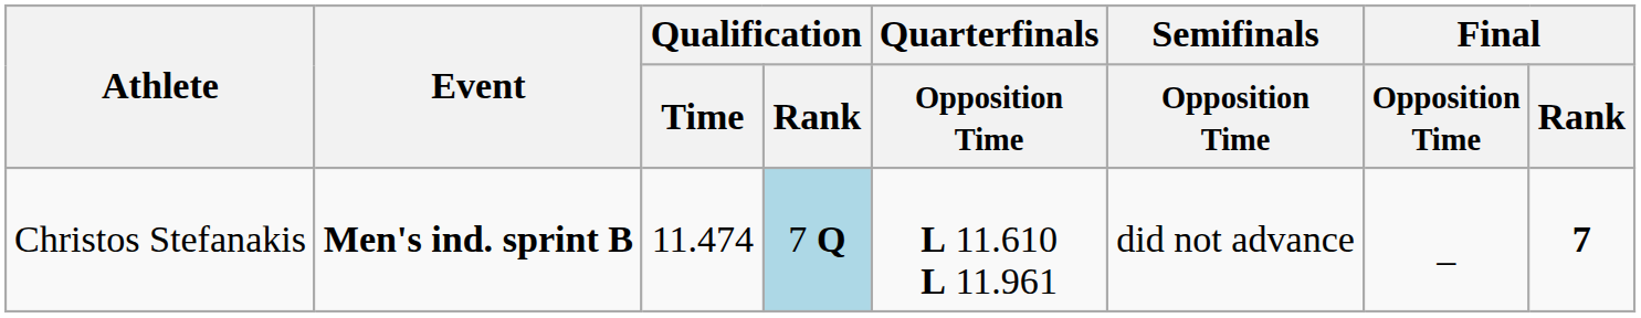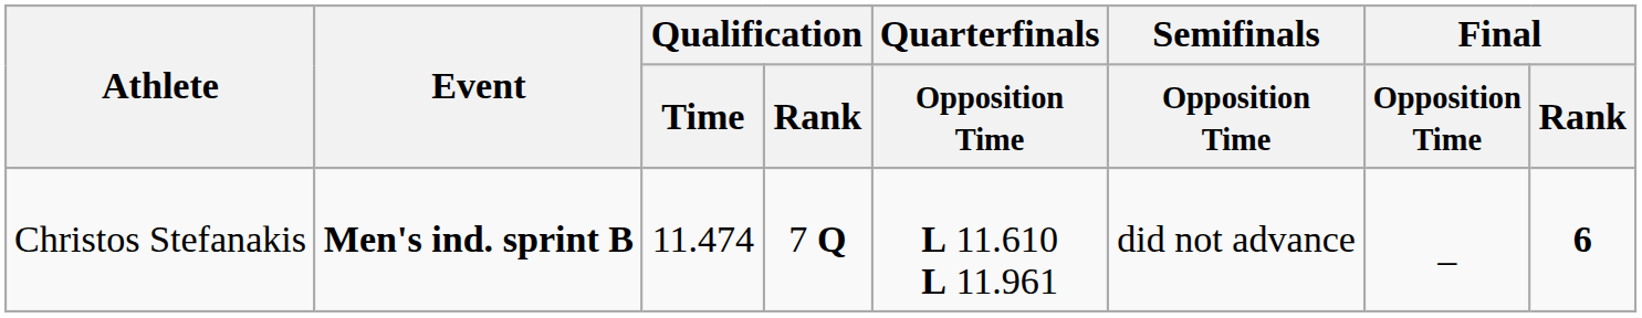 <table class=wikitable>
 <tr>
 <th rowspan="2">Athlete</th>
 <th rowspan="2">Event</th>
 <th colspan="2">Qualification</th>
 <th>Quarterfinals</th>
 <th>Semifinals</th>
 <th colspan="2">Final</th>
 </tr>
 <tr>
 <th>Time</th>
 <th>Rank</th>
 <th><small>Opposition<br>Time</small></th>
 <th><small>Opposition<br>Time</small></th>
 <th><small>Opposition<br>Time</small></th>
 <th>Rank</th>
 </tr>
 <tr>
 <td>Christos Stefanakis</td>
 <td><strong>Men's ind. sprint B</strong></td>
 <td align="center">11.474</td>
-<td align="center" style="background: lightblue;">7 <strong>Q</strong></td>
+<td align="center">7 <strong>Q</strong></td>
 <td align="center"><br><strong>L</strong> 11.610<br><strong>L</strong> 11.961</td>
 <td align="center">did not advance</td>
 <td align="center"><br>–</td>
-<td align="center"><strong>7</strong></td>
+<td align="center"><strong>6</strong></td>
 </tr>
 </table>
